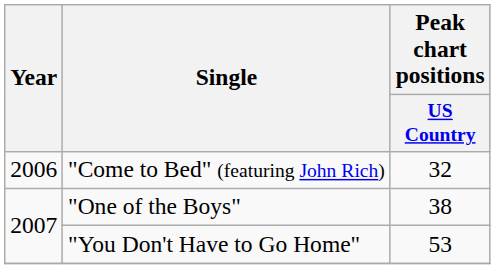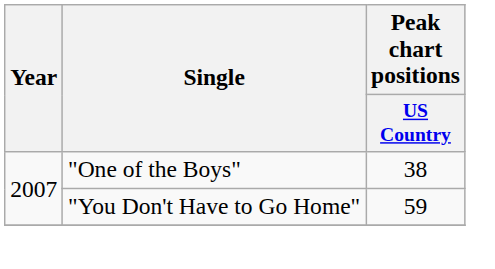 <table class="wikitable" style="text-align:center;">
 <tr>
 <th rowspan="2">Year</th>
 <th rowspan="2">Single</th>
 <th colspan="1">Peak chart positions</th>
 </tr>
 <tr style="font-size:smaller;">
 <th width="60"><a href='#'>US Country</a><br></th>
 </tr>
 <tr>
-<td>2006</td>
-<td align="left">"Come to Bed" <small>(featuring <a href='#'>John Rich</a>)</small></td>
-<td>32</td>
-</tr>
-<tr>
 <td rowspan="2">2007</td>
 <td align="left">"One of the Boys"</td>
 <td>38</td>
 </tr>
 <tr>
 <td align="left">"You Don't Have to Go Home"</td>
-<td>53</td>
+<td>59</td>
 </tr>
 <tr>
 </tr>
 </table>
